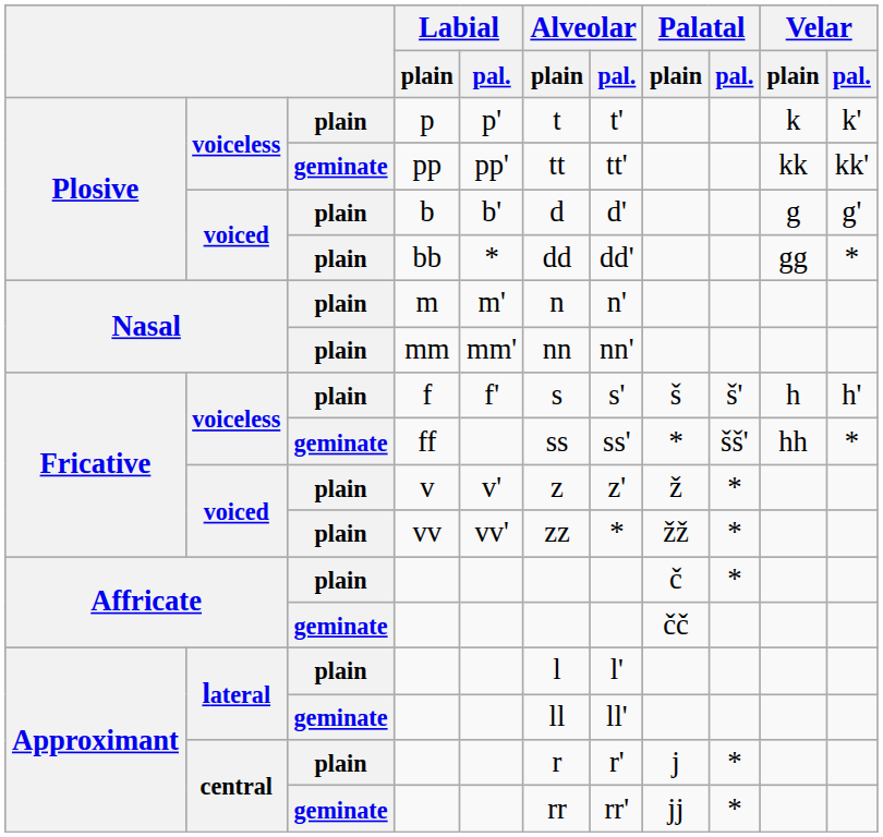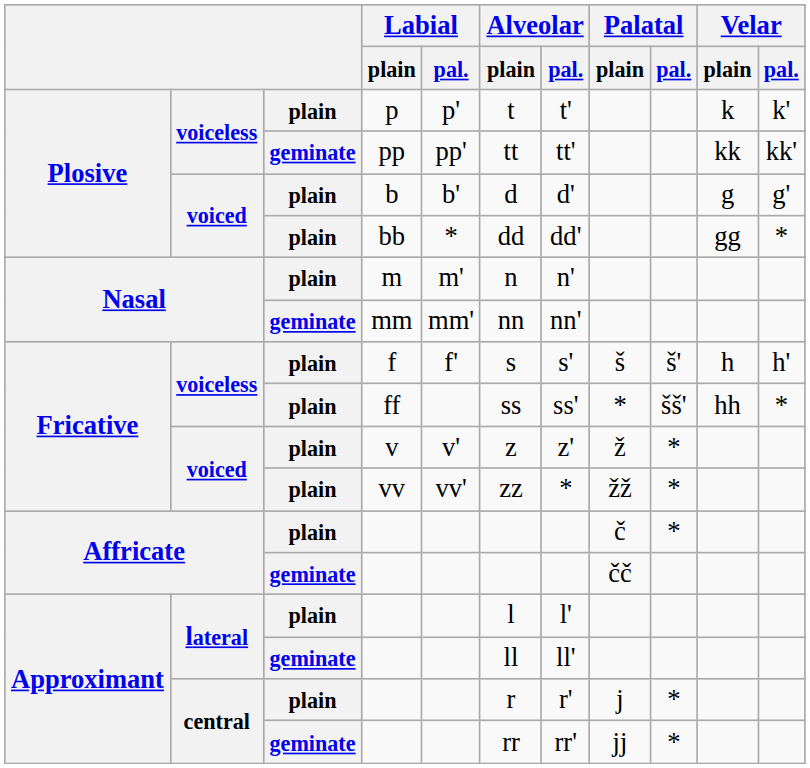 <table class="wikitable" style="text-align:center">
 <tr>
 <th colspan="3" rowspan="2"></th>
 <th colspan="2"><a href='#'>Labial</a></th>
 <th colspan="2"><a href='#'>Alveolar</a></th>
 <th colspan="2"><a href='#'>Palatal</a></th>
 <th colspan="2"><a href='#'>Velar</a></th>
 </tr>
 <tr>
 <th><strong><small>plain</small></strong></th>
 <th><strong><small><a href='#'>pal.</a></small></strong></th>
 <th><strong><small>plain</small></strong></th>
 <th><strong><small><a href='#'>pal.</a></small></strong></th>
 <th><strong><small>plain</small></strong></th>
 <th><strong><small><a href='#'>pal.</a></small></strong></th>
 <th><strong><small>plain</small></strong></th>
 <th><strong><small><a href='#'>pal.</a></small></strong></th>
 </tr>
 <tr align="center">
 <th rowspan="4"><a href='#'>Plosive</a></th>
 <th rowspan="2"><small><a href='#'>voiceless</a></small></th>
 <th><small>plain</small></th>
 <td>p</td>
 <td>p'</td>
 <td>t</td>
 <td>t'</td>
 <td></td>
 <td></td>
 <td>k</td>
 <td>k'</td>
 </tr>
 <tr>
 <th><small><a href='#'>geminate</a></small></th>
 <td>pp</td>
 <td>pp'</td>
 <td>tt</td>
 <td>tt'</td>
 <td></td>
 <td></td>
 <td>kk</td>
 <td>kk'</td>
 </tr>
 <tr align="center">
 <th rowspan="2"><small><a href='#'>voiced</a></small></th>
 <th><small>plain</small></th>
 <td>b</td>
 <td>b'</td>
 <td>d</td>
 <td>d'</td>
 <td></td>
 <td></td>
 <td>g</td>
 <td>g'</td>
 </tr>
 <tr>
 <th><small>plain</small></th>
 <td>bb</td>
 <td>*</td>
 <td>dd</td>
 <td>dd'</td>
 <td></td>
 <td></td>
 <td>gg</td>
 <td>*</td>
 </tr>
 <tr align="center">
 <th colspan="2" rowspan="2"><a href='#'>Nasal</a></th>
 <th><small>plain</small></th>
 <td>m</td>
 <td>m'</td>
 <td>n</td>
 <td>n'</td>
 <td></td>
 <td></td>
 <td></td>
 <td></td>
 </tr>
 <tr>
-<th><small>plain</small></th>
+<th><small><a href='#'>geminate</a></small></th>
 <td>mm</td>
 <td>mm'</td>
 <td>nn</td>
 <td>nn'</td>
 <td></td>
 <td></td>
 <td></td>
 <td></td>
 </tr>
 <tr align="center">
 <th rowspan="4"><a href='#'>Fricative</a></th>
 <th rowspan="2"><small><a href='#'>voiceless</a></small></th>
 <th><small>plain</small></th>
 <td>f</td>
 <td>f'</td>
 <td>s</td>
 <td>s'</td>
 <td>š</td>
 <td>š'</td>
 <td>h</td>
 <td>h'</td>
 </tr>
 <tr>
-<th><small><a href='#'>geminate</a></small></th>
+<th><small>plain</small></th>
 <td>ff</td>
 <td></td>
 <td>ss</td>
 <td>ss'</td>
 <td>*</td>
 <td>šš'</td>
 <td>hh</td>
 <td>*</td>
 </tr>
 <tr align="center">
 <th rowspan="2"><small><a href='#'>voiced</a></small></th>
 <th><small>plain</small></th>
 <td>v</td>
 <td>v'</td>
 <td>z</td>
 <td>z'</td>
 <td>ž</td>
 <td>*</td>
 <td></td>
 <td></td>
 </tr>
 <tr>
 <th><small>plain</small></th>
 <td>vv</td>
 <td>vv'</td>
 <td>zz</td>
 <td>*</td>
 <td>žž</td>
 <td>*</td>
 <td></td>
 <td></td>
 </tr>
 <tr align="center">
 <th colspan="2" rowspan="2"><a href='#'>Affricate</a></th>
 <th><small>plain</small></th>
 <td></td>
 <td></td>
 <td></td>
 <td></td>
 <td>č</td>
 <td>*</td>
 <td></td>
 <td></td>
 </tr>
 <tr>
 <th><small><a href='#'>geminate</a></small></th>
 <td></td>
 <td></td>
 <td></td>
 <td></td>
 <td>čč</td>
 <td></td>
 <td></td>
 <td></td>
 </tr>
 <tr align="center">
 <th rowspan="4"><a href='#'>Approximant</a></th>
 <th rowspan="2"><a href='#'>l<small>ateral</small></a></th>
 <th><small>plain</small></th>
 <td></td>
 <td></td>
 <td>l</td>
 <td>l'</td>
 <td></td>
 <td></td>
 <td></td>
 <td></td>
 </tr>
 <tr>
 <th><small><a href='#'>geminate</a></small></th>
 <td></td>
 <td></td>
 <td>ll</td>
 <td>ll'</td>
 <td></td>
 <td></td>
 <td></td>
 <td></td>
 </tr>
 <tr align="center">
 <th rowspan="2"><small>central</small></th>
 <th><small>plain</small></th>
 <td></td>
 <td></td>
 <td>r</td>
 <td>r'</td>
 <td>j</td>
 <td>*</td>
 <td></td>
 <td></td>
 </tr>
 <tr>
 <th><small><a href='#'>geminate</a></small></th>
 <td></td>
 <td></td>
 <td>rr</td>
 <td>rr'</td>
 <td>jj</td>
 <td>*</td>
 <td></td>
 <td></td>
 </tr>
 </table>
